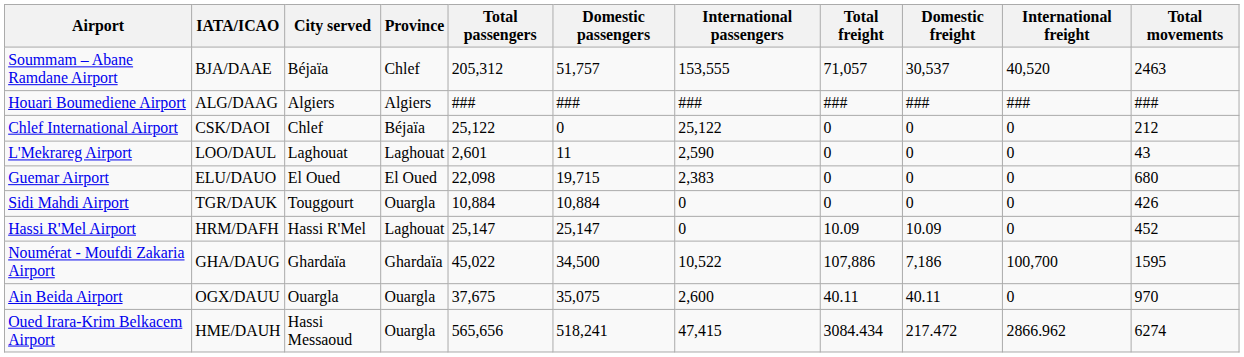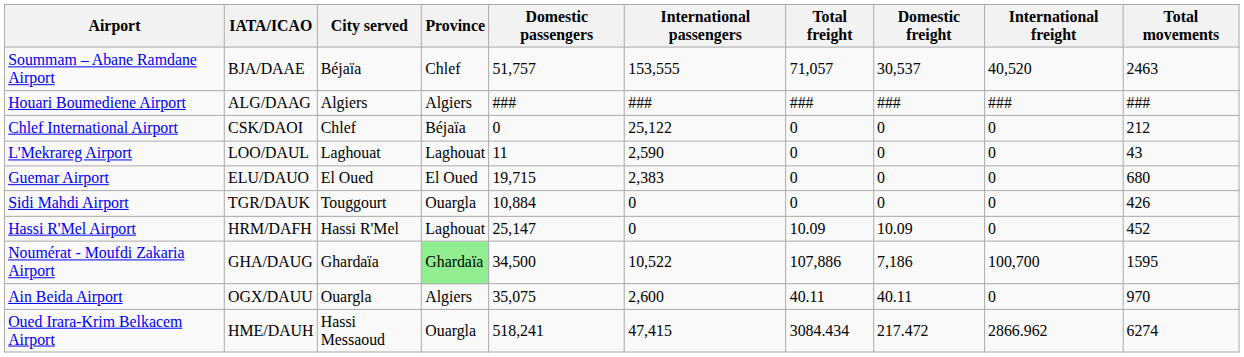 <table class="wikitable sortable">
 <tr>
 <th>Airport</th>
 <th>IATA/ICAO</th>
 <th>City served</th>
 <th>Province</th>
-<th>Total passengers</th>
 <th>Domestic passengers</th>
 <th>International passengers</th>
 <th>Total freight</th>
 <th>Domestic freight</th>
 <th>International freight</th>
 <th>Total movements</th>
 </tr>
 <tr>
 <td><a href='#'>Soummam – Abane Ramdane Airport</a></td>
 <td>BJA/DAAE</td>
 <td>Béjaïa</td>
 <td>Chlef</td>
-<td>205,312</td>
 <td>51,757</td>
 <td>153,555</td>
 <td>71,057</td>
 <td>30,537</td>
 <td>40,520</td>
 <td>2463</td>
 </tr>
 <tr>
 <td><a href='#'>Houari Boumediene Airport</a></td>
 <td>ALG/DAAG</td>
 <td>Algiers</td>
 <td>Algiers</td>
 <td>###</td>
 <td>###</td>
 <td>###</td>
 <td>###</td>
 <td>###</td>
 <td>###</td>
-<td>###</td>
 </tr>
 <tr>
 <td><a href='#'>Chlef International Airport</a></td>
 <td>CSK/DAOI</td>
 <td>Chlef</td>
 <td>Béjaïa</td>
-<td>25,122</td>
 <td>0</td>
 <td>25,122</td>
 <td>0</td>
 <td>0</td>
 <td>0</td>
 <td>212</td>
 </tr>
 <tr>
 <td><a href='#'>L'Mekrareg Airport</a></td>
 <td>LOO/DAUL</td>
 <td>Laghouat</td>
 <td>Laghouat</td>
-<td>2,601</td>
 <td>11</td>
 <td>2,590</td>
 <td>0</td>
 <td>0</td>
 <td>0</td>
 <td>43</td>
 </tr>
 <tr>
 <td><a href='#'>Guemar Airport</a></td>
 <td>ELU/DAUO</td>
 <td>El Oued</td>
 <td>El Oued</td>
-<td>22,098</td>
 <td>19,715</td>
 <td>2,383</td>
 <td>0</td>
 <td>0</td>
 <td>0</td>
 <td>680</td>
 </tr>
 <tr>
 <td><a href='#'>Sidi Mahdi Airport</a></td>
 <td>TGR/DAUK</td>
 <td>Touggourt</td>
 <td>Ouargla</td>
 <td>10,884</td>
-<td>10,884</td>
 <td>0</td>
 <td>0</td>
 <td>0</td>
 <td>0</td>
 <td>426</td>
 </tr>
 <tr>
 <td><a href='#'>Hassi R'Mel Airport</a></td>
 <td>HRM/DAFH</td>
 <td>Hassi R'Mel</td>
 <td>Laghouat</td>
 <td>25,147</td>
-<td>25,147</td>
 <td>0</td>
 <td>10.09</td>
 <td>10.09</td>
 <td>0</td>
 <td>452</td>
 </tr>
 <tr>
 <td><a href='#'>Noumérat - Moufdi Zakaria Airport</a></td>
 <td>GHA/DAUG</td>
 <td>Ghardaïa</td>
-<td>Ghardaïa</td>
-<td>45,022</td>
+<td style="background: lightgreen;">Ghardaïa</td>
 <td>34,500</td>
 <td>10,522</td>
 <td>107,886</td>
 <td>7,186</td>
 <td>100,700</td>
 <td>1595</td>
 </tr>
 <tr>
 <td><a href='#'>Ain Beida Airport</a></td>
 <td>OGX/DAUU</td>
 <td>Ouargla</td>
-<td>Ouargla</td>
-<td>37,675</td>
+<td>Algiers</td>
 <td>35,075</td>
 <td>2,600</td>
 <td>40.11</td>
 <td>40.11</td>
 <td>0</td>
 <td>970</td>
 </tr>
 <tr>
 <td><a href='#'>Oued Irara-Krim Belkacem Airport</a></td>
 <td>HME/DAUH</td>
 <td>Hassi Messaoud</td>
 <td>Ouargla</td>
-<td>565,656</td>
 <td>518,241</td>
 <td>47,415</td>
 <td>3084.434</td>
 <td>217.472</td>
 <td>2866.962</td>
 <td>6274</td>
 </tr>
 </table>
